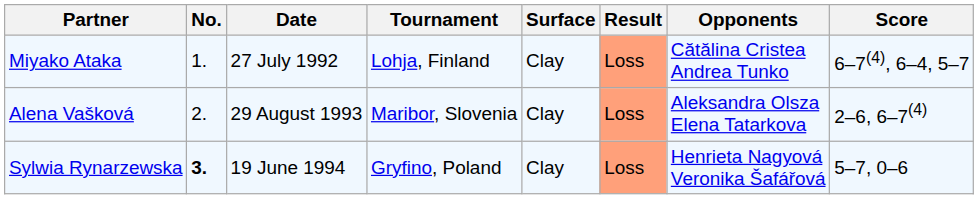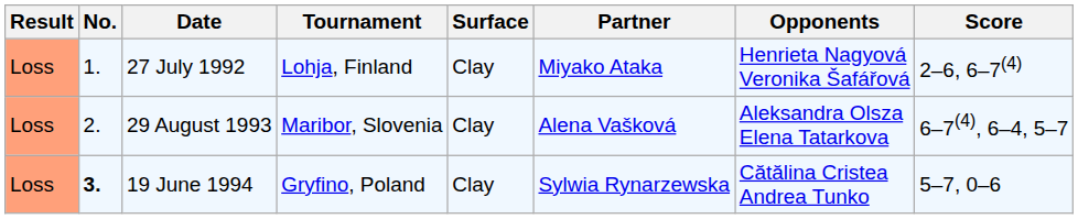 <table class="sortable wikitable" style=font-size:97%>
 <tr>
-<th>Partner</th>
+<th>Result</th>
 <th>No.</th>
 <th>Date</th>
 <th>Tournament</th>
 <th>Surface</th>
-<th>Result</th>
+<th>Partner</th>
 <th>Opponents</th>
 <th>Score</th>
 </tr>
 <tr style="background:#f0f8ff;">
-<td> <a href='#'>Miyako Ataka</a></td>
+<td style="background:#ffa07a;">Loss</td>
 <td>1.</td>
 <td>27 July 1992</td>
 <td><a href='#'>Lohja</a>, Finland</td>
 <td>Clay</td>
-<td style="background:#ffa07a;">Loss</td>
-<td> <a href='#'>Cătălina Cristea</a><br> <a href='#'>Andrea Tunko</a></td>
-<td>6–7<sup>(4)</sup>, 6–4, 5–7</td>
+<td> <a href='#'>Miyako Ataka</a></td>
+<td> <a href='#'>Henrieta Nagyová</a><br> <a href='#'>Veronika Šafářová</a></td>
+<td>2–6, 6–7<sup>(4)</sup></td>
 </tr>
 <tr style="background:#f0f8ff;">
-<td> <a href='#'>Alena Vašková</a></td>
+<td style="background:#ffa07a;">Loss</td>
 <td>2.</td>
 <td>29 August 1993</td>
 <td><a href='#'>Maribor</a>, Slovenia</td>
 <td>Clay</td>
-<td style="background:#ffa07a;">Loss</td>
+<td> <a href='#'>Alena Vašková</a></td>
 <td> <a href='#'>Aleksandra Olsza</a> <br>  <a href='#'>Elena Tatarkova</a></td>
-<td>2–6, 6–7<sup>(4)</sup></td>
+<td>6–7<sup>(4)</sup>, 6–4, 5–7</td>
 </tr>
 <tr style="background:#f0f8ff;">
-<td> <a href='#'>Sylwia Rynarzewska</a></td>
+<td style="background:#ffa07a;">Loss</td>
 <td><strong>3.</strong></td>
 <td>19 June 1994</td>
 <td><a href='#'>Gryfino</a>, Poland</td>
 <td>Clay</td>
-<td style="background:#ffa07a;">Loss</td>
-<td> <a href='#'>Henrieta Nagyová</a><br> <a href='#'>Veronika Šafářová</a></td>
+<td> <a href='#'>Sylwia Rynarzewska</a></td>
+<td> <a href='#'>Cătălina Cristea</a><br> <a href='#'>Andrea Tunko</a></td>
 <td>5–7, 0–6</td>
 </tr>
 </table>
